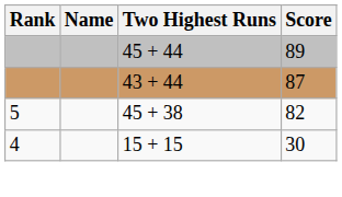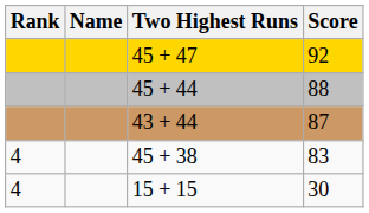 <table class="wikitable">
 <tr>
 <th>Rank</th>
 <th>Name</th>
 <th>Two Highest Runs</th>
 <th>Score</th>
 </tr>
+<tr style="background:gold;">
+<td></td>
+<td></td>
+<td>45 + 47</td>
+<td>92</td>
+</tr>
 <tr style="background:silver;">
 <td></td>
 <td></td>
 <td>45 + 44</td>
-<td>89</td>
+<td>88</td>
 </tr>
 <tr style="background:#CC9966;">
 <td></td>
 <td></td>
 <td>43 + 44</td>
 <td>87</td>
 </tr>
 <tr>
-<td>5</td>
+<td>4</td>
 <td></td>
 <td>45 + 38</td>
-<td>82</td>
+<td>83</td>
 </tr>
 <tr>
 <td>4</td>
 <td></td>
 <td>15 + 15</td>
 <td>30</td>
 </tr>
 </table>
